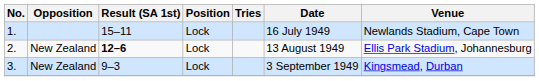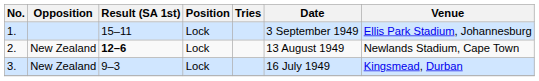 <table class="wikitable sortable">
 <tr>
 <th>No.</th>
 <th>Opposition</th>
 <th>Result (SA 1st)</th>
 <th>Position</th>
 <th>Tries</th>
 <th>Date</th>
 <th>Venue</th>
 </tr>
 <tr style="background: #D0E6FF;">
 <td>1.</td>
 <td></td>
 <td>15–11</td>
 <td>Lock</td>
 <td></td>
-<td>16 July 1949</td>
-<td>Newlands Stadium, Cape Town</td>
+<td>3 September 1949</td>
+<td><a href='#'>Ellis Park Stadium</a>, Johannesburg</td>
 </tr>
 <tr>
 <td>2.</td>
 <td> New Zealand</td>
 <td><strong>12–6</strong></td>
 <td>Lock</td>
 <td></td>
 <td>13 August 1949</td>
-<td><a href='#'>Ellis Park Stadium</a>, Johannesburg</td>
+<td>Newlands Stadium, Cape Town</td>
 </tr>
 <tr style="background: #D0E6FF;">
 <td>3.</td>
 <td> New Zealand</td>
 <td>9–3</td>
 <td>Lock</td>
 <td></td>
-<td>3 September 1949</td>
+<td>16 July 1949</td>
 <td><a href='#'>Kingsmead</a>, <a href='#'>Durban</a></td>
 </tr>
 <tr style="background: #D0E6FF;">
 </tr>
 </table>
